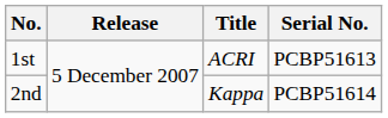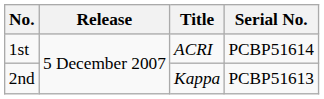 <table class="wikitable" style="font-size:small;">
 <tr>
 <th>No.</th>
 <th>Release</th>
 <th>Title</th>
 <th>Serial No.</th>
 </tr>
 <tr>
 <td>1st</td>
 <td rowspan="2">5 December 2007</td>
 <td><em>ACRI</em></td>
-<td>PCBP51613</td>
+<td>PCBP51614</td>
 </tr>
 <tr>
 <td>2nd</td>
 <td><em>Kappa</em></td>
-<td>PCBP51614</td>
+<td>PCBP51613</td>
 </tr>
 </table>
